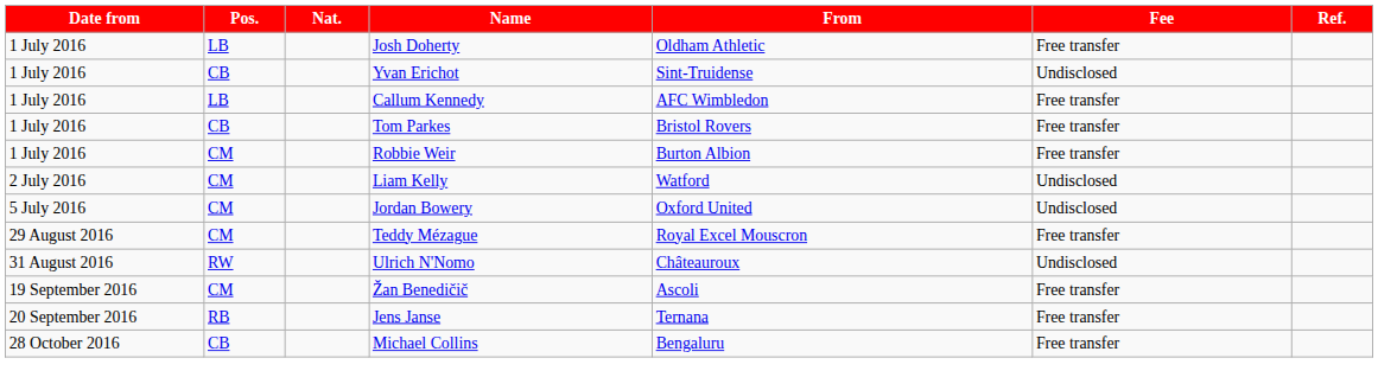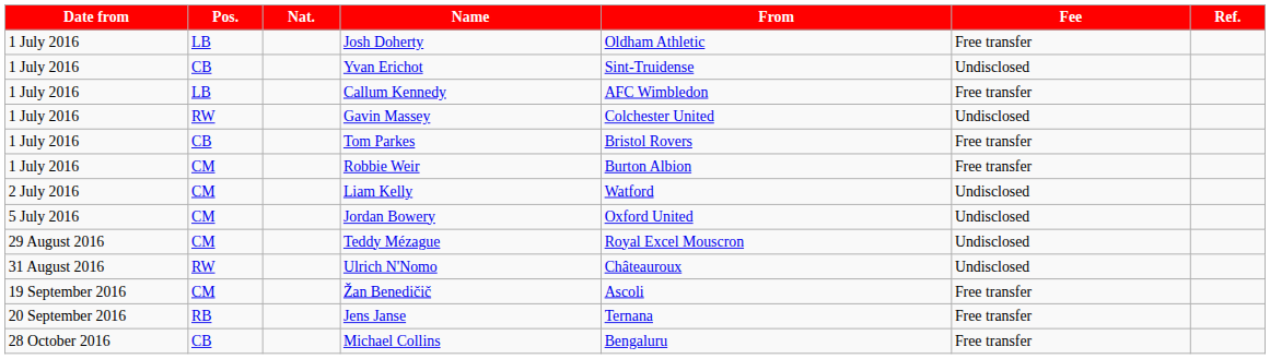 <table class="wikitable sortable" style="width:80%; text-align:center; font-size:95%; text-align:left;">
 <tr>
 <th style="background:#FF0000; color:#FFFFFF; width:75px;">Date from</th>
 <th style="background:#FF0000; color:#FFFFFF; width:25px;">Pos.</th>
 <th style="background:#FF0000; color:#FFFFFF; width:10px;">Nat.</th>
 <th style="background:#FF0000; color:#FFFFFF; width:110px;">Name</th>
 <th style="background:#FF0000; color:#FFFFFF; width:150px;">From</th>
 <th style="background:#FF0000; color:#FFFFFF; width:100px;">Fee</th>
 <th style="background:#FF0000; color:#FFFFFF; width:25px;">Ref.</th>
 </tr>
 <tr>
 <td>1 July 2016</td>
 <td><a href='#'>LB</a></td>
 <td></td>
 <td><a href='#'>Josh Doherty</a></td>
 <td> <a href='#'>Oldham Athletic</a></td>
 <td>Free transfer</td>
 <td></td>
 </tr>
 <tr>
 <td>1 July 2016</td>
 <td><a href='#'>CB</a></td>
 <td></td>
 <td><a href='#'>Yvan Erichot</a></td>
 <td> <a href='#'>Sint-Truidense</a></td>
 <td>Undisclosed</td>
 <td></td>
 </tr>
 <tr>
 <td>1 July 2016</td>
 <td><a href='#'>LB</a></td>
 <td></td>
 <td><a href='#'>Callum Kennedy</a></td>
 <td> <a href='#'>AFC Wimbledon</a></td>
 <td>Free transfer</td>
+<td></td>
+</tr>
+<tr>
+<td>1 July 2016</td>
+<td><a href='#'>RW</a></td>
+<td></td>
+<td><a href='#'>Gavin Massey</a></td>
+<td> <a href='#'>Colchester United</a></td>
+<td>Undisclosed</td>
 <td></td>
 </tr>
 <tr>
 <td>1 July 2016</td>
 <td><a href='#'>CB</a></td>
 <td></td>
 <td><a href='#'>Tom Parkes</a></td>
 <td> <a href='#'>Bristol Rovers</a></td>
 <td>Free transfer</td>
 <td></td>
 </tr>
 <tr>
 <td>1 July 2016</td>
 <td><a href='#'>CM</a></td>
 <td></td>
 <td><a href='#'>Robbie Weir</a></td>
 <td> <a href='#'>Burton Albion</a></td>
 <td>Free transfer</td>
 <td></td>
 </tr>
 <tr>
 <td>2 July 2016</td>
 <td><a href='#'>CM</a></td>
 <td></td>
 <td><a href='#'>Liam Kelly</a></td>
 <td> <a href='#'>Watford</a></td>
 <td>Undisclosed</td>
 <td></td>
 </tr>
 <tr>
 <td>5 July 2016</td>
 <td><a href='#'>CM</a></td>
 <td></td>
 <td><a href='#'>Jordan Bowery</a></td>
 <td> <a href='#'>Oxford United</a></td>
 <td>Undisclosed</td>
 <td></td>
 </tr>
 <tr>
 <td>29 August 2016</td>
 <td><a href='#'>CM</a></td>
 <td></td>
 <td><a href='#'>Teddy Mézague</a></td>
 <td> <a href='#'>Royal Excel Mouscron</a></td>
-<td>Free transfer</td>
+<td>Undisclosed</td>
 <td></td>
 </tr>
 <tr>
 <td>31 August 2016</td>
 <td><a href='#'>RW</a></td>
 <td></td>
 <td><a href='#'>Ulrich N'Nomo</a></td>
 <td> <a href='#'>Châteauroux</a></td>
 <td>Undisclosed</td>
 <td></td>
 </tr>
 <tr>
 <td>19 September 2016</td>
 <td><a href='#'>CM</a></td>
 <td></td>
 <td><a href='#'>Žan Benedičič</a></td>
 <td> <a href='#'>Ascoli</a></td>
 <td>Free transfer</td>
 <td></td>
 </tr>
 <tr>
 <td>20 September 2016</td>
 <td><a href='#'>RB</a></td>
 <td></td>
 <td><a href='#'>Jens Janse</a></td>
 <td> <a href='#'>Ternana</a></td>
 <td>Free transfer</td>
 <td></td>
 </tr>
 <tr>
 <td>28 October 2016</td>
 <td><a href='#'>CB</a></td>
 <td></td>
 <td><a href='#'>Michael Collins</a></td>
 <td> <a href='#'>Bengaluru</a></td>
 <td>Free transfer</td>
 <td></td>
 </tr>
 </table>
